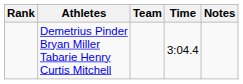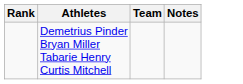 <table class="wikitable sortable">
 <tr>
 <th>Rank</th>
 <th>Athletes</th>
 <th>Team</th>
-<th>Time</th>
 <th>Notes</th>
 </tr>
 <tr>
 <td align=center></td>
 <td><a href='#'>Demetrius Pinder</a><br><a href='#'>Bryan Miller</a><br><a href='#'>Tabarie Henry</a><br><a href='#'>Curtis Mitchell</a></td>
 <td></td>
-<td>3:04.4</td>
 <td></td>
 </tr>
 </table>
